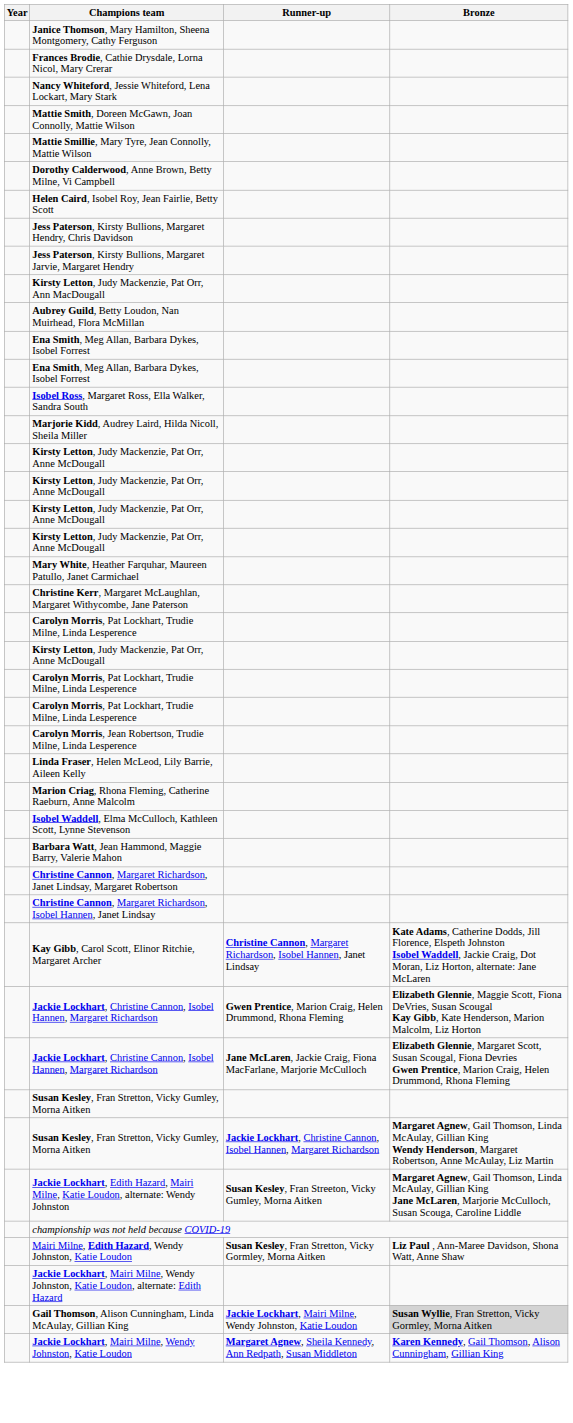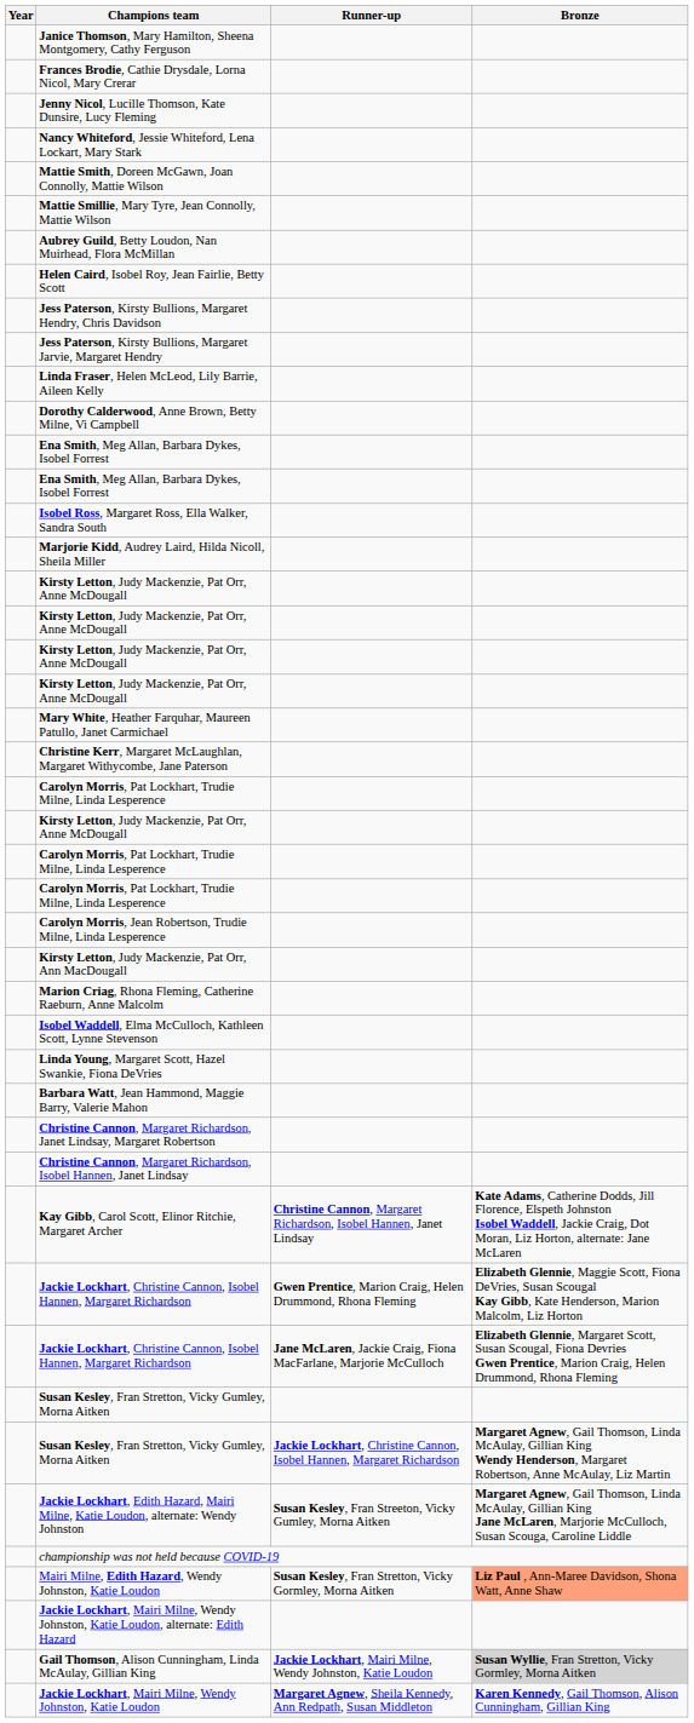 <table class="wikitable">
 <tr>
 <th scope="col">Year</th>
 <th scope="col">Champions team</th>
 <th scope="col">Runner-up</th>
 <th scope="col">Bronze</th>
 </tr>
 <tr>
 <td></td>
 <td><strong>Janice Thomson</strong>, Mary Hamilton, Sheena Montgomery, Cathy Ferguson</td>
 <td></td>
 <td></td>
 </tr>
 <tr>
 <td></td>
 <td><strong>Frances Brodie</strong>, Cathie Drysdale, Lorna Nicol, Mary Crerar</td>
+<td></td>
+<td></td>
+</tr>
+<tr>
+<td></td>
+<td><strong>Jenny Nicol</strong>, Lucille Thomson, Kate Dunsire, Lucy Fleming</td>
 <td></td>
 <td></td>
 </tr>
 <tr>
 <td></td>
 <td><strong>Nancy Whiteford</strong>, Jessie Whiteford, Lena Lockart, Mary Stark</td>
 <td></td>
 <td></td>
 </tr>
 <tr>
 <td></td>
 <td><strong>Mattie Smith</strong>, Doreen McGawn, Joan Connolly, Mattie Wilson</td>
 <td></td>
 <td></td>
 </tr>
 <tr>
 <td></td>
 <td><strong>Mattie Smillie</strong>, Mary Tyre, Jean Connolly, Mattie Wilson</td>
 <td></td>
 <td></td>
 </tr>
 <tr>
 <td></td>
-<td><strong>Dorothy Calderwood</strong>, Anne Brown, Betty Milne, Vi Campbell</td>
+<td><strong>Aubrey Guild</strong>, Betty Loudon, Nan Muirhead, Flora McMillan</td>
 <td></td>
 <td></td>
 </tr>
 <tr>
 <td></td>
 <td><strong>Helen Caird</strong>, Isobel Roy, Jean Fairlie, Betty Scott</td>
 <td></td>
 <td></td>
 </tr>
 <tr>
 <td></td>
 <td><strong>Jess Paterson</strong>, Kirsty Bullions, Margaret Hendry, Chris Davidson</td>
 <td></td>
 <td></td>
 </tr>
 <tr>
 <td></td>
 <td><strong>Jess Paterson</strong>, Kirsty Bullions, Margaret Jarvie, Margaret Hendry</td>
 <td></td>
 <td></td>
 </tr>
 <tr>
 <td></td>
-<td><strong>Kirsty Letton</strong>, Judy Mackenzie, Pat Orr, Ann MacDougall</td>
+<td><strong>Linda Fraser</strong>, Helen McLeod, Lily Barrie, Aileen Kelly</td>
 <td></td>
 <td></td>
 </tr>
 <tr>
 <td></td>
-<td><strong>Aubrey Guild</strong>, Betty Loudon, Nan Muirhead, Flora McMillan</td>
+<td><strong>Dorothy Calderwood</strong>, Anne Brown, Betty Milne, Vi Campbell</td>
 <td></td>
 <td></td>
 </tr>
 <tr>
 <td></td>
 <td><strong>Ena Smith</strong>, Meg Allan, Barbara Dykes, Isobel Forrest</td>
 <td></td>
 <td></td>
 </tr>
 <tr>
 <td></td>
 <td><strong>Ena Smith</strong>, Meg Allan, Barbara Dykes, Isobel Forrest</td>
 <td></td>
 <td></td>
 </tr>
 <tr>
 <td></td>
 <td><strong><a href='#'>Isobel Ross</a></strong>, Margaret Ross, Ella Walker, Sandra South</td>
 <td></td>
 <td></td>
 </tr>
 <tr>
 <td></td>
 <td><strong>Marjorie Kidd</strong>, Audrey Laird, Hilda Nicoll, Sheila Miller</td>
 <td></td>
 <td></td>
 </tr>
 <tr>
 <td></td>
 <td><strong>Kirsty Letton</strong>, Judy Mackenzie, Pat Orr, Anne McDougall</td>
 <td></td>
 <td></td>
 </tr>
 <tr>
 <td></td>
 <td><strong>Kirsty Letton</strong>, Judy Mackenzie, Pat Orr, Anne McDougall</td>
 <td></td>
 <td></td>
 </tr>
 <tr>
 <td></td>
 <td><strong>Kirsty Letton</strong>, Judy Mackenzie, Pat Orr, Anne McDougall</td>
 <td></td>
 <td></td>
 </tr>
 <tr>
 <td></td>
 <td><strong>Kirsty Letton</strong>, Judy Mackenzie, Pat Orr, Anne McDougall</td>
 <td></td>
 <td></td>
 </tr>
 <tr>
 <td></td>
 <td><strong>Mary White</strong>, Heather Farquhar, Maureen Patullo, Janet Carmichael</td>
 <td></td>
 <td></td>
 </tr>
 <tr>
 <td></td>
 <td><strong>Christine Kerr</strong>, Margaret McLaughlan, Margaret Withycombe, Jane Paterson</td>
 <td></td>
 <td></td>
 </tr>
 <tr>
 <td></td>
 <td><strong>Carolyn Morris</strong>, Pat Lockhart, Trudie Milne, Linda Lesperence</td>
 <td></td>
 <td></td>
 </tr>
 <tr>
 <td></td>
 <td><strong>Kirsty Letton</strong>, Judy Mackenzie, Pat Orr, Anne McDougall</td>
 <td></td>
 <td></td>
 </tr>
 <tr>
 <td></td>
 <td><strong>Carolyn Morris</strong>, Pat Lockhart, Trudie Milne, Linda Lesperence</td>
 <td></td>
 <td></td>
 </tr>
 <tr>
 <td></td>
 <td><strong>Carolyn Morris</strong>, Pat Lockhart, Trudie Milne, Linda Lesperence</td>
 <td></td>
 <td></td>
 </tr>
 <tr>
 <td></td>
 <td><strong>Carolyn Morris</strong>, Jean Robertson, Trudie Milne, Linda Lesperence</td>
 <td></td>
 <td></td>
 </tr>
 <tr>
 <td></td>
-<td><strong>Linda Fraser</strong>, Helen McLeod, Lily Barrie, Aileen Kelly</td>
+<td><strong>Kirsty Letton</strong>, Judy Mackenzie, Pat Orr, Ann MacDougall</td>
 <td></td>
 <td></td>
 </tr>
 <tr>
 <td></td>
 <td><strong>Marion Criag</strong>, Rhona Fleming, Catherine Raeburn, Anne Malcolm</td>
 <td></td>
 <td></td>
 </tr>
 <tr>
 <td></td>
 <td><strong><a href='#'>Isobel Waddell</a></strong>, Elma McCulloch, Kathleen Scott, Lynne Stevenson</td>
+<td></td>
+<td></td>
+</tr>
+<tr>
+<td></td>
+<td><strong>Linda Young</strong>, Margaret Scott, Hazel Swankie, Fiona DeVries</td>
 <td></td>
 <td></td>
 </tr>
 <tr>
 <td></td>
 <td><strong>Barbara Watt</strong>, Jean Hammond, Maggie Barry, Valerie Mahon</td>
 <td></td>
 <td></td>
 </tr>
 <tr>
 <td></td>
 <td><strong><a href='#'>Christine Cannon</a></strong>, <a href='#'>Margaret Richardson</a>, Janet Lindsay, Margaret Robertson</td>
 <td></td>
 <td></td>
 </tr>
 <tr>
 <td></td>
 <td><strong><a href='#'>Christine Cannon</a></strong>, <a href='#'>Margaret Richardson</a>, <a href='#'>Isobel Hannen</a>, Janet Lindsay</td>
 <td></td>
 <td></td>
 </tr>
 <tr>
 <td></td>
 <td><strong>Kay Gibb</strong>, Carol Scott, Elinor Ritchie, Margaret Archer</td>
 <td><strong><a href='#'>Christine Cannon</a></strong>, <a href='#'>Margaret Richardson</a>, <a href='#'>Isobel Hannen</a>, Janet Lindsay</td>
 <td><strong>Kate Adams</strong>, Catherine Dodds, Jill Florence, Elspeth Johnston<br><strong><a href='#'>Isobel Waddell</a></strong>, Jackie Craig, Dot Moran, Liz Horton, alternate: Jane McLaren</td>
 </tr>
 <tr>
 <td></td>
 <td><strong><a href='#'>Jackie Lockhart</a></strong>, <a href='#'>Christine Cannon</a>, <a href='#'>Isobel Hannen</a>, <a href='#'>Margaret Richardson</a></td>
 <td><strong>Gwen Prentice</strong>, Marion Craig, Helen Drummond, Rhona Fleming</td>
 <td><strong>Elizabeth Glennie</strong>, Maggie Scott, Fiona DeVries, Susan Scougal<br><strong>Kay Gibb</strong>, Kate Henderson, Marion Malcolm, Liz Horton</td>
 </tr>
 <tr>
 <td></td>
 <td><strong><a href='#'>Jackie Lockhart</a></strong>, <a href='#'>Christine Cannon</a>, <a href='#'>Isobel Hannen</a>, <a href='#'>Margaret Richardson</a></td>
 <td><strong>Jane McLaren</strong>, Jackie Craig, Fiona MacFarlane, Marjorie McCulloch</td>
 <td><strong>Elizabeth Glennie</strong>, Margaret Scott, Susan Scougal, Fiona Devries<br><strong>Gwen Prentice</strong>, Marion Craig, Helen Drummond, Rhona Fleming</td>
 </tr>
 <tr>
 <td></td>
 <td><strong>Susan Kesley</strong>, Fran Stretton, Vicky Gumley, Morna Aitken</td>
 <td></td>
 <td></td>
 </tr>
 <tr>
 <td></td>
 <td><strong>Susan Kesley</strong>, Fran Stretton, Vicky Gumley, Morna Aitken</td>
 <td><strong><a href='#'>Jackie Lockhart</a></strong>, <a href='#'>Christine Cannon</a>, <a href='#'>Isobel Hannen</a>, <a href='#'>Margaret Richardson</a></td>
 <td><strong>Margaret Agnew</strong>, Gail Thomson, Linda McAulay, Gillian King<br><strong>Wendy Henderson</strong>, Margaret Robertson, Anne McAulay, Liz Martin</td>
 </tr>
 <tr>
 <td></td>
 <td><strong><a href='#'>Jackie Lockhart</a></strong>, <a href='#'>Edith Hazard</a>, <a href='#'>Mairi Milne</a>, <a href='#'>Katie Loudon</a>, alternate: Wendy Johnston</td>
 <td><strong>Susan Kesley</strong>, Fran Streeton, Vicky Gumley, Morna Aitken</td>
 <td><strong>Margaret Agnew</strong>, Gail Thomson, Linda McAulay, Gillian King<br><strong>Jane McLaren</strong>, Marjorie McCulloch, Susan Scouga, Caroline Liddle</td>
 </tr>
 <tr>
 <td></td>
 <td colspan="3"><em>championship was not held because <a href='#'>COVID-19</a></em></td>
 </tr>
 <tr>
 <td></td>
 <td><a href='#'>Mairi Milne</a>, <strong><a href='#'>Edith Hazard</a></strong>, Wendy Johnston, <a href='#'>Katie Loudon</a></td>
 <td><strong>Susan Kesley</strong>, Fran Stretton, Vicky Gormley, Morna Aitken</td>
-<td><strong>Liz Paul </strong>, Ann-Maree Davidson, Shona Watt, Anne Shaw</td>
+<td style="background: lightsalmon;"><strong>Liz Paul </strong>, Ann-Maree Davidson, Shona Watt, Anne Shaw</td>
 </tr>
 <tr>
 <td></td>
 <td><strong><a href='#'>Jackie Lockhart</a></strong>, <a href='#'>Mairi Milne</a>, Wendy Johnston, <a href='#'>Katie Loudon</a>, alternate: <a href='#'>Edith Hazard</a></td>
 <td></td>
 <td></td>
 </tr>
 <tr>
 <td></td>
 <td><strong>Gail Thomson</strong>, Alison Cunningham, Linda McAulay, Gillian King</td>
 <td><strong><a href='#'>Jackie Lockhart</a></strong>, <a href='#'>Mairi Milne</a>, Wendy Johnston, <a href='#'>Katie Loudon</a></td>
 <td style="background: lightgrey;"><strong>Susan Wyllie</strong>, Fran Stretton, Vicky Gormley, Morna Aitken</td>
 </tr>
 <tr>
 <td></td>
 <td><strong><a href='#'>Jackie Lockhart</a></strong>, <a href='#'>Mairi Milne</a>, <a href='#'>Wendy Johnston</a>, <a href='#'>Katie Loudon</a></td>
 <td><strong><a href='#'>Margaret Agnew</a></strong>, <a href='#'>Sheila Kennedy</a>, <a href='#'>Ann Redpath</a>, <a href='#'>Susan Middleton</a></td>
 <td><strong><a href='#'>Karen Kennedy</a></strong>, <a href='#'>Gail Thomson</a>, <a href='#'>Alison Cunningham</a>, <a href='#'>Gillian King</a></td>
 </tr>
 </table>
